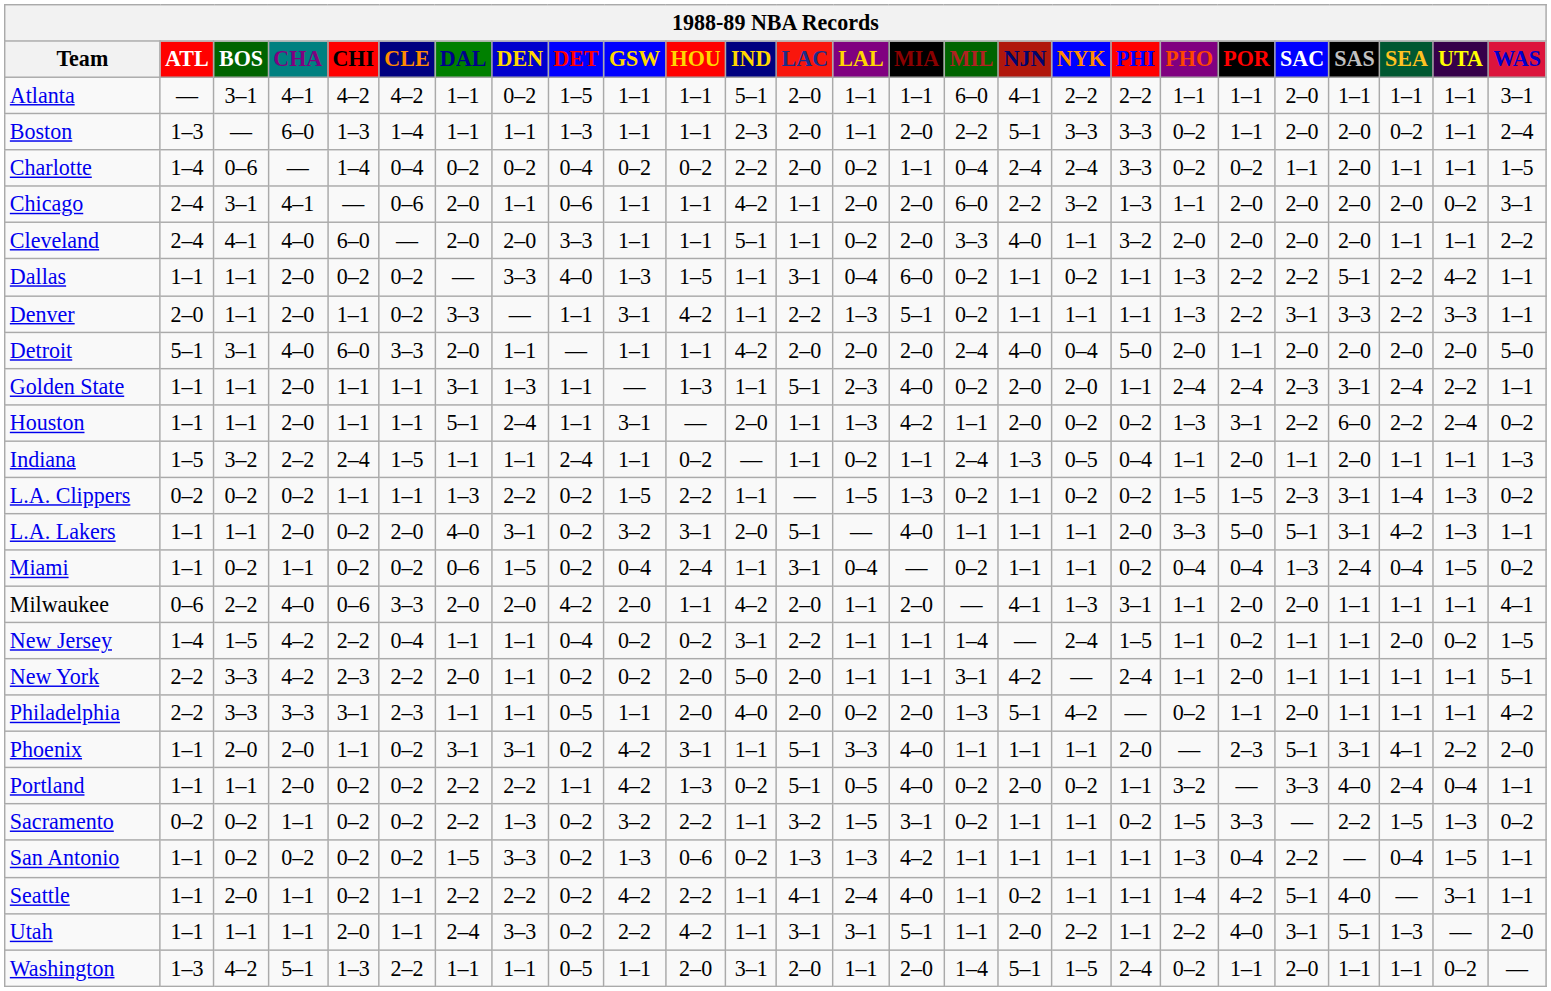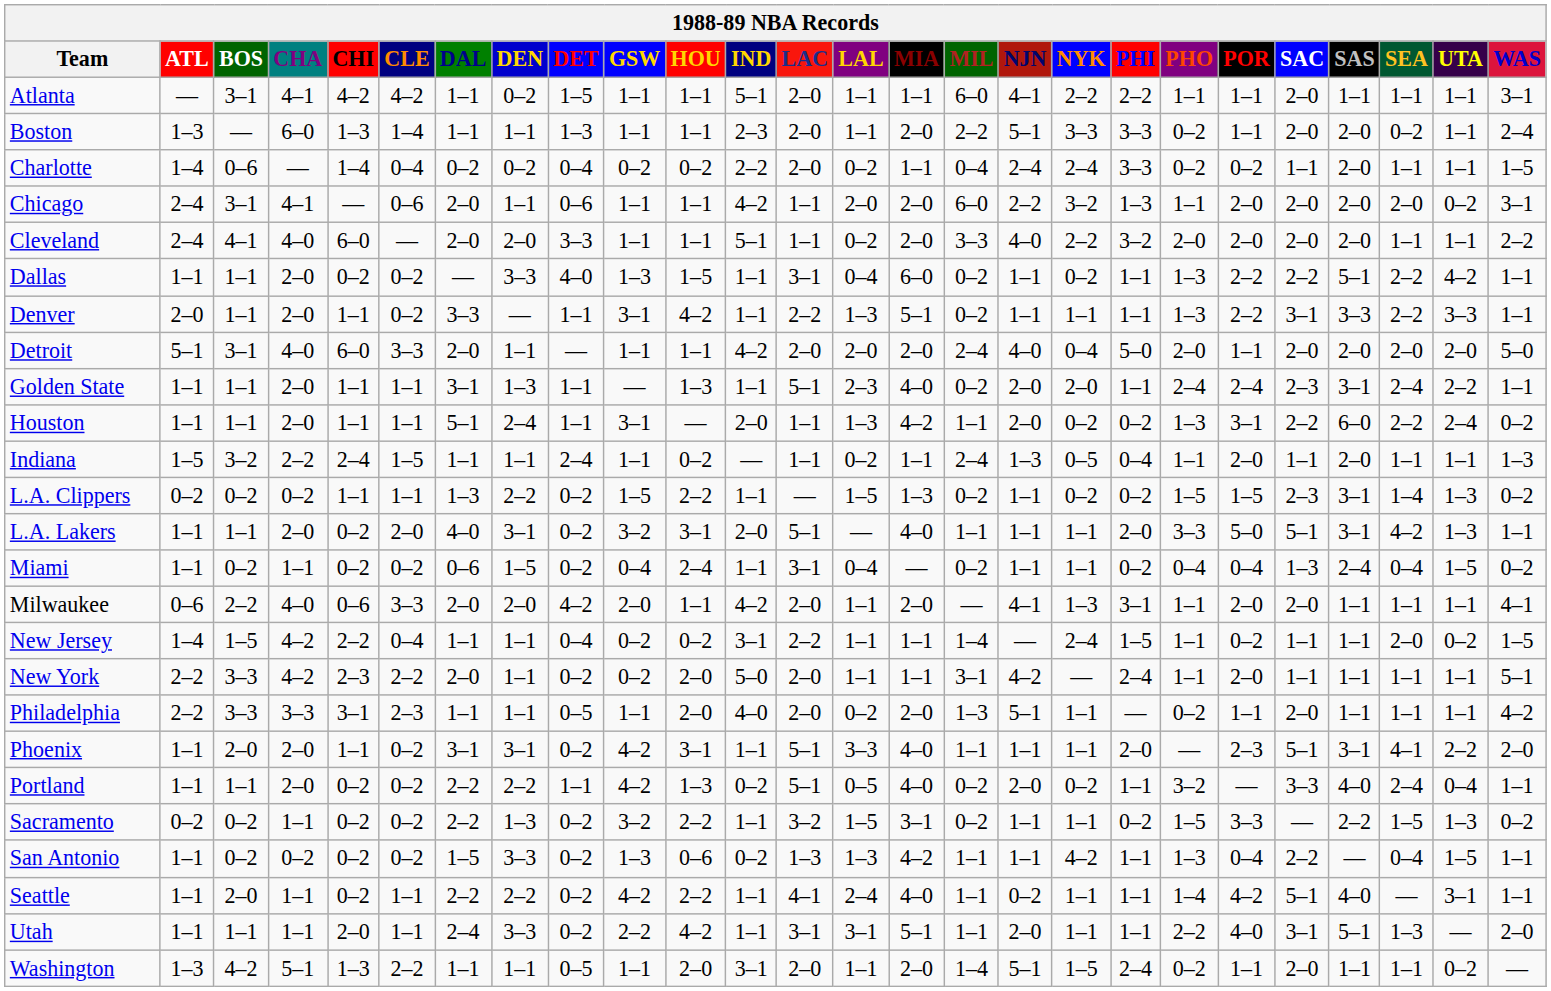 <table class="wikitable" style="font-size:95%; text-align:center;">
 <tr>
 <th colspan=26>1988-89 NBA Records</th>
 </tr>
 <tr>
 <th width=100>Team</th>
 <th style="background:#FF0000;color:#FFFFFF;width=35">ATL</th>
 <th style="background:#006400;color:#FFFFFF;width=35">BOS</th>
 <th style="background:#008080;color:#800080;width=35">CHA</th>
 <th style="background:#FF0000;color:#000000;width=35">CHI</th>
 <th style="background:#000080;color:#FF8C00;width=35">CLE</th>
 <th style="background:#008000;color:#00008B;width=35">DAL</th>
 <th style="background:#0000CD;color:#FFD700;width=35">DEN</th>
 <th style="background:#0000FF;color:#FF0000;width=35">DET</th>
 <th style="background:#0000FF;color:#FFD700;width=35">GSW</th>
 <th style="background:#FF0000;color:#FFD700;width=35">HOU</th>
 <th style="background:#000080;color:#FFD700;width=35">IND</th>
 <th style="background:#F9160D;color:#1A2E8B;width=35">LAC</th>
 <th style="background:#800080;color:#FFD700;width=35">LAL</th>
 <th style="background:#000000;color:#8B0000;width=35">MIA</th>
 <th style="background:#006400;color:#B22222;width=35">MIL</th>
 <th style="background:#B0170C;color:#00056D;width=35">NJN</th>
 <th style="background:#0000FF;color:#FF8C00;width=35">NYK</th>
 <th style="background:#FF0000;color:#0000FF;width=35">PHI</th>
 <th style="background:#800080;color:#FF4500;width=35">PHO</th>
 <th style="background:#000000;color:#FF0000;width=35">POR</th>
 <th style="background:#0000FF;color:#FFFFFF;width=35">SAC</th>
 <th style="background:#000000;color:#C0C0C0;width=35">SAS</th>
 <th style="background:#005831;color:#FFC322;width=35">SEA</th>
 <th style="background:#36004A;color:#FFFF00;width=35">UTA</th>
 <th style="background:#DC143C;color:#0000CD;width=35">WAS</th>
 </tr>
 <tr>
 <td style="text-align:left;"><a href='#'>Atlanta</a></td>
 <td>—</td>
 <td>3–1</td>
 <td>4–1</td>
 <td>4–2</td>
 <td>4–2</td>
 <td>1–1</td>
 <td>0–2</td>
 <td>1–5</td>
 <td>1–1</td>
 <td>1–1</td>
 <td>5–1</td>
 <td>2–0</td>
 <td>1–1</td>
 <td>1–1</td>
 <td>6–0</td>
 <td>4–1</td>
 <td>2–2</td>
 <td>2–2</td>
 <td>1–1</td>
 <td>1–1</td>
 <td>2–0</td>
 <td>1–1</td>
 <td>1–1</td>
 <td>1–1</td>
 <td>3–1</td>
 </tr>
 <tr>
 <td style="text-align:left;"><a href='#'>Boston</a></td>
 <td>1–3</td>
 <td>—</td>
 <td>6–0</td>
 <td>1–3</td>
 <td>1–4</td>
 <td>1–1</td>
 <td>1–1</td>
 <td>1–3</td>
 <td>1–1</td>
 <td>1–1</td>
 <td>2–3</td>
 <td>2–0</td>
 <td>1–1</td>
 <td>2–0</td>
 <td>2–2</td>
 <td>5–1</td>
 <td>3–3</td>
 <td>3–3</td>
 <td>0–2</td>
 <td>1–1</td>
 <td>2–0</td>
 <td>2–0</td>
 <td>0–2</td>
 <td>1–1</td>
 <td>2–4</td>
 </tr>
 <tr>
 <td style="text-align:left;"><a href='#'>Charlotte</a></td>
 <td>1–4</td>
 <td>0–6</td>
 <td>—</td>
 <td>1–4</td>
 <td>0–4</td>
 <td>0–2</td>
 <td>0–2</td>
 <td>0–4</td>
 <td>0–2</td>
 <td>0–2</td>
 <td>2–2</td>
 <td>2–0</td>
 <td>0–2</td>
 <td>1–1</td>
 <td>0–4</td>
 <td>2–4</td>
 <td>2–4</td>
 <td>3–3</td>
 <td>0–2</td>
 <td>0–2</td>
 <td>1–1</td>
 <td>2–0</td>
 <td>1–1</td>
 <td>1–1</td>
 <td>1–5</td>
 </tr>
 <tr>
 <td style="text-align:left;"><a href='#'>Chicago</a></td>
 <td>2–4</td>
 <td>3–1</td>
 <td>4–1</td>
 <td>—</td>
 <td>0–6</td>
 <td>2–0</td>
 <td>1–1</td>
 <td>0–6</td>
 <td>1–1</td>
 <td>1–1</td>
 <td>4–2</td>
 <td>1–1</td>
 <td>2–0</td>
 <td>2–0</td>
 <td>6–0</td>
 <td>2–2</td>
 <td>3–2</td>
 <td>1–3</td>
 <td>1–1</td>
 <td>2–0</td>
 <td>2–0</td>
 <td>2–0</td>
 <td>2–0</td>
 <td>0–2</td>
 <td>3–1</td>
 </tr>
 <tr>
 <td style="text-align:left;"><a href='#'>Cleveland</a></td>
 <td>2–4</td>
 <td>4–1</td>
 <td>4–0</td>
 <td>6–0</td>
 <td>—</td>
 <td>2–0</td>
 <td>2–0</td>
 <td>3–3</td>
 <td>1–1</td>
 <td>1–1</td>
 <td>5–1</td>
 <td>1–1</td>
 <td>0–2</td>
 <td>2–0</td>
 <td>3–3</td>
 <td>4–0</td>
-<td>1–1</td>
+<td>2–2</td>
 <td>3–2</td>
 <td>2–0</td>
 <td>2–0</td>
 <td>2–0</td>
 <td>2–0</td>
 <td>1–1</td>
 <td>1–1</td>
 <td>2–2</td>
 </tr>
 <tr>
 <td style="text-align:left;"><a href='#'>Dallas</a></td>
 <td>1–1</td>
 <td>1–1</td>
 <td>2–0</td>
 <td>0–2</td>
 <td>0–2</td>
 <td>—</td>
 <td>3–3</td>
 <td>4–0</td>
 <td>1–3</td>
 <td>1–5</td>
 <td>1–1</td>
 <td>3–1</td>
 <td>0–4</td>
 <td>6–0</td>
 <td>0–2</td>
 <td>1–1</td>
 <td>0–2</td>
 <td>1–1</td>
 <td>1–3</td>
 <td>2–2</td>
 <td>2–2</td>
 <td>5–1</td>
 <td>2–2</td>
 <td>4–2</td>
 <td>1–1</td>
 </tr>
 <tr>
 <td style="text-align:left;"><a href='#'>Denver</a></td>
 <td>2–0</td>
 <td>1–1</td>
 <td>2–0</td>
 <td>1–1</td>
 <td>0–2</td>
 <td>3–3</td>
 <td>—</td>
 <td>1–1</td>
 <td>3–1</td>
 <td>4–2</td>
 <td>1–1</td>
 <td>2–2</td>
 <td>1–3</td>
 <td>5–1</td>
 <td>0–2</td>
 <td>1–1</td>
 <td>1–1</td>
 <td>1–1</td>
 <td>1–3</td>
 <td>2–2</td>
 <td>3–1</td>
 <td>3–3</td>
 <td>2–2</td>
 <td>3–3</td>
 <td>1–1</td>
 </tr>
 <tr>
 <td style="text-align:left;"><a href='#'>Detroit</a></td>
 <td>5–1</td>
 <td>3–1</td>
 <td>4–0</td>
 <td>6–0</td>
 <td>3–3</td>
 <td>2–0</td>
 <td>1–1</td>
 <td>—</td>
 <td>1–1</td>
 <td>1–1</td>
 <td>4–2</td>
 <td>2–0</td>
 <td>2–0</td>
 <td>2–0</td>
 <td>2–4</td>
 <td>4–0</td>
 <td>0–4</td>
 <td>5–0</td>
 <td>2–0</td>
 <td>1–1</td>
 <td>2–0</td>
 <td>2–0</td>
 <td>2–0</td>
 <td>2–0</td>
 <td>5–0</td>
 </tr>
 <tr>
 <td style="text-align:left;"><a href='#'>Golden State</a></td>
 <td>1–1</td>
 <td>1–1</td>
 <td>2–0</td>
 <td>1–1</td>
 <td>1–1</td>
 <td>3–1</td>
 <td>1–3</td>
 <td>1–1</td>
 <td>—</td>
 <td>1–3</td>
 <td>1–1</td>
 <td>5–1</td>
 <td>2–3</td>
 <td>4–0</td>
 <td>0–2</td>
 <td>2–0</td>
 <td>2–0</td>
 <td>1–1</td>
 <td>2–4</td>
 <td>2–4</td>
 <td>2–3</td>
 <td>3–1</td>
 <td>2–4</td>
 <td>2–2</td>
 <td>1–1</td>
 </tr>
 <tr>
 <td style="text-align:left;"><a href='#'>Houston</a></td>
 <td>1–1</td>
 <td>1–1</td>
 <td>2–0</td>
 <td>1–1</td>
 <td>1–1</td>
 <td>5–1</td>
 <td>2–4</td>
 <td>1–1</td>
 <td>3–1</td>
 <td>—</td>
 <td>2–0</td>
 <td>1–1</td>
 <td>1–3</td>
 <td>4–2</td>
 <td>1–1</td>
 <td>2–0</td>
 <td>0–2</td>
 <td>0–2</td>
 <td>1–3</td>
 <td>3–1</td>
 <td>2–2</td>
 <td>6–0</td>
 <td>2–2</td>
 <td>2–4</td>
 <td>0–2</td>
 </tr>
 <tr>
 <td style="text-align:left;"><a href='#'>Indiana</a></td>
 <td>1–5</td>
 <td>3–2</td>
 <td>2–2</td>
 <td>2–4</td>
 <td>1–5</td>
 <td>1–1</td>
 <td>1–1</td>
 <td>2–4</td>
 <td>1–1</td>
 <td>0–2</td>
 <td>—</td>
 <td>1–1</td>
 <td>0–2</td>
 <td>1–1</td>
 <td>2–4</td>
 <td>1–3</td>
 <td>0–5</td>
 <td>0–4</td>
 <td>1–1</td>
 <td>2–0</td>
 <td>1–1</td>
 <td>2–0</td>
 <td>1–1</td>
 <td>1–1</td>
 <td>1–3</td>
 </tr>
 <tr>
 <td style="text-align:left;"><a href='#'>L.A. Clippers</a></td>
 <td>0–2</td>
 <td>0–2</td>
 <td>0–2</td>
 <td>1–1</td>
 <td>1–1</td>
 <td>1–3</td>
 <td>2–2</td>
 <td>0–2</td>
 <td>1–5</td>
 <td>2–2</td>
 <td>1–1</td>
 <td>—</td>
 <td>1–5</td>
 <td>1–3</td>
 <td>0–2</td>
 <td>1–1</td>
 <td>0–2</td>
 <td>0–2</td>
 <td>1–5</td>
 <td>1–5</td>
 <td>2–3</td>
 <td>3–1</td>
 <td>1–4</td>
 <td>1–3</td>
 <td>0–2</td>
 </tr>
 <tr>
 <td style="text-align:left;"><a href='#'>L.A. Lakers</a></td>
 <td>1–1</td>
 <td>1–1</td>
 <td>2–0</td>
 <td>0–2</td>
 <td>2–0</td>
 <td>4–0</td>
 <td>3–1</td>
 <td>0–2</td>
 <td>3–2</td>
 <td>3–1</td>
 <td>2–0</td>
 <td>5–1</td>
 <td>—</td>
 <td>4–0</td>
 <td>1–1</td>
 <td>1–1</td>
 <td>1–1</td>
 <td>2–0</td>
 <td>3–3</td>
 <td>5–0</td>
 <td>5–1</td>
 <td>3–1</td>
 <td>4–2</td>
 <td>1–3</td>
 <td>1–1</td>
 </tr>
 <tr>
 <td style="text-align:left;"><a href='#'>Miami</a></td>
 <td>1–1</td>
 <td>0–2</td>
 <td>1–1</td>
 <td>0–2</td>
 <td>0–2</td>
 <td>0–6</td>
 <td>1–5</td>
 <td>0–2</td>
 <td>0–4</td>
 <td>2–4</td>
 <td>1–1</td>
 <td>3–1</td>
 <td>0–4</td>
 <td>—</td>
 <td>0–2</td>
 <td>1–1</td>
 <td>1–1</td>
 <td>0–2</td>
 <td>0–4</td>
 <td>0–4</td>
 <td>1–3</td>
 <td>2–4</td>
 <td>0–4</td>
 <td>1–5</td>
 <td>0–2</td>
 </tr>
 <tr>
 <td style="text-align:left;">Milwaukee</td>
 <td>0–6</td>
 <td>2–2</td>
 <td>4–0</td>
 <td>0–6</td>
 <td>3–3</td>
 <td>2–0</td>
 <td>2–0</td>
 <td>4–2</td>
 <td>2–0</td>
 <td>1–1</td>
 <td>4–2</td>
 <td>2–0</td>
 <td>1–1</td>
 <td>2–0</td>
 <td>—</td>
 <td>4–1</td>
 <td>1–3</td>
 <td>3–1</td>
 <td>1–1</td>
 <td>2–0</td>
 <td>2–0</td>
 <td>1–1</td>
 <td>1–1</td>
 <td>1–1</td>
 <td>4–1</td>
 </tr>
 <tr>
 <td style="text-align:left;"><a href='#'>New Jersey</a></td>
 <td>1–4</td>
 <td>1–5</td>
 <td>4–2</td>
 <td>2–2</td>
 <td>0–4</td>
 <td>1–1</td>
 <td>1–1</td>
 <td>0–4</td>
 <td>0–2</td>
 <td>0–2</td>
 <td>3–1</td>
 <td>2–2</td>
 <td>1–1</td>
 <td>1–1</td>
 <td>1–4</td>
 <td>—</td>
 <td>2–4</td>
 <td>1–5</td>
 <td>1–1</td>
 <td>0–2</td>
 <td>1–1</td>
 <td>1–1</td>
 <td>2–0</td>
 <td>0–2</td>
 <td>1–5</td>
 </tr>
 <tr>
 <td style="text-align:left;"><a href='#'>New York</a></td>
 <td>2–2</td>
 <td>3–3</td>
 <td>4–2</td>
 <td>2–3</td>
 <td>2–2</td>
 <td>2–0</td>
 <td>1–1</td>
 <td>0–2</td>
 <td>0–2</td>
 <td>2–0</td>
 <td>5–0</td>
 <td>2–0</td>
 <td>1–1</td>
 <td>1–1</td>
 <td>3–1</td>
 <td>4–2</td>
 <td>—</td>
 <td>2–4</td>
 <td>1–1</td>
 <td>2–0</td>
 <td>1–1</td>
 <td>1–1</td>
 <td>1–1</td>
 <td>1–1</td>
 <td>5–1</td>
 </tr>
 <tr>
 <td style="text-align:left;"><a href='#'>Philadelphia</a></td>
 <td>2–2</td>
 <td>3–3</td>
 <td>3–3</td>
 <td>3–1</td>
 <td>2–3</td>
 <td>1–1</td>
 <td>1–1</td>
 <td>0–5</td>
 <td>1–1</td>
 <td>2–0</td>
 <td>4–0</td>
 <td>2–0</td>
 <td>0–2</td>
 <td>2–0</td>
 <td>1–3</td>
 <td>5–1</td>
-<td>4–2</td>
+<td>1–1</td>
 <td>—</td>
 <td>0–2</td>
 <td>1–1</td>
 <td>2–0</td>
 <td>1–1</td>
 <td>1–1</td>
 <td>1–1</td>
 <td>4–2</td>
 </tr>
 <tr>
 <td style="text-align:left;"><a href='#'>Phoenix</a></td>
 <td>1–1</td>
 <td>2–0</td>
 <td>2–0</td>
 <td>1–1</td>
 <td>0–2</td>
 <td>3–1</td>
 <td>3–1</td>
 <td>0–2</td>
 <td>4–2</td>
 <td>3–1</td>
 <td>1–1</td>
 <td>5–1</td>
 <td>3–3</td>
 <td>4–0</td>
 <td>1–1</td>
 <td>1–1</td>
 <td>1–1</td>
 <td>2–0</td>
 <td>—</td>
 <td>2–3</td>
 <td>5–1</td>
 <td>3–1</td>
 <td>4–1</td>
 <td>2–2</td>
 <td>2–0</td>
 </tr>
 <tr>
 <td style="text-align:left;"><a href='#'>Portland</a></td>
 <td>1–1</td>
 <td>1–1</td>
 <td>2–0</td>
 <td>0–2</td>
 <td>0–2</td>
 <td>2–2</td>
 <td>2–2</td>
 <td>1–1</td>
 <td>4–2</td>
 <td>1–3</td>
 <td>0–2</td>
 <td>5–1</td>
 <td>0–5</td>
 <td>4–0</td>
 <td>0–2</td>
 <td>2–0</td>
 <td>0–2</td>
 <td>1–1</td>
 <td>3–2</td>
 <td>—</td>
 <td>3–3</td>
 <td>4–0</td>
 <td>2–4</td>
 <td>0–4</td>
 <td>1–1</td>
 </tr>
 <tr>
 <td style="text-align:left;"><a href='#'>Sacramento</a></td>
 <td>0–2</td>
 <td>0–2</td>
 <td>1–1</td>
 <td>0–2</td>
 <td>0–2</td>
 <td>2–2</td>
 <td>1–3</td>
 <td>0–2</td>
 <td>3–2</td>
 <td>2–2</td>
 <td>1–1</td>
 <td>3–2</td>
 <td>1–5</td>
 <td>3–1</td>
 <td>0–2</td>
 <td>1–1</td>
 <td>1–1</td>
 <td>0–2</td>
 <td>1–5</td>
 <td>3–3</td>
 <td>—</td>
 <td>2–2</td>
 <td>1–5</td>
 <td>1–3</td>
 <td>0–2</td>
 </tr>
 <tr>
 <td style="text-align:left;"><a href='#'>San Antonio</a></td>
 <td>1–1</td>
 <td>0–2</td>
 <td>0–2</td>
 <td>0–2</td>
 <td>0–2</td>
 <td>1–5</td>
 <td>3–3</td>
 <td>0–2</td>
 <td>1–3</td>
 <td>0–6</td>
 <td>0–2</td>
 <td>1–3</td>
 <td>1–3</td>
 <td>4–2</td>
 <td>1–1</td>
 <td>1–1</td>
-<td>1–1</td>
+<td>4–2</td>
 <td>1–1</td>
 <td>1–3</td>
 <td>0–4</td>
 <td>2–2</td>
 <td>—</td>
 <td>0–4</td>
 <td>1–5</td>
 <td>1–1</td>
 </tr>
 <tr>
 <td style="text-align:left;"><a href='#'>Seattle</a></td>
 <td>1–1</td>
 <td>2–0</td>
 <td>1–1</td>
 <td>0–2</td>
 <td>1–1</td>
 <td>2–2</td>
 <td>2–2</td>
 <td>0–2</td>
 <td>4–2</td>
 <td>2–2</td>
 <td>1–1</td>
 <td>4–1</td>
 <td>2–4</td>
 <td>4–0</td>
 <td>1–1</td>
 <td>0–2</td>
 <td>1–1</td>
 <td>1–1</td>
 <td>1–4</td>
 <td>4–2</td>
 <td>5–1</td>
 <td>4–0</td>
 <td>—</td>
 <td>3–1</td>
 <td>1–1</td>
 </tr>
 <tr>
 <td style="text-align:left;"><a href='#'>Utah</a></td>
 <td>1–1</td>
 <td>1–1</td>
 <td>1–1</td>
 <td>2–0</td>
 <td>1–1</td>
 <td>2–4</td>
 <td>3–3</td>
 <td>0–2</td>
 <td>2–2</td>
 <td>4–2</td>
 <td>1–1</td>
 <td>3–1</td>
 <td>3–1</td>
 <td>5–1</td>
 <td>1–1</td>
 <td>2–0</td>
-<td>2–2</td>
+<td>1–1</td>
 <td>1–1</td>
 <td>2–2</td>
 <td>4–0</td>
 <td>3–1</td>
 <td>5–1</td>
 <td>1–3</td>
 <td>—</td>
 <td>2–0</td>
 </tr>
 <tr>
 <td style="text-align:left;"><a href='#'>Washington</a></td>
 <td>1–3</td>
 <td>4–2</td>
 <td>5–1</td>
 <td>1–3</td>
 <td>2–2</td>
 <td>1–1</td>
 <td>1–1</td>
 <td>0–5</td>
 <td>1–1</td>
 <td>2–0</td>
 <td>3–1</td>
 <td>2–0</td>
 <td>1–1</td>
 <td>2–0</td>
 <td>1–4</td>
 <td>5–1</td>
 <td>1–5</td>
 <td>2–4</td>
 <td>0–2</td>
 <td>1–1</td>
 <td>2–0</td>
 <td>1–1</td>
 <td>1–1</td>
 <td>0–2</td>
 <td>—</td>
 </tr>
 </table>
